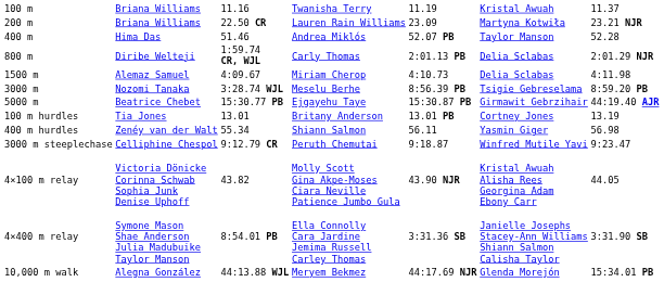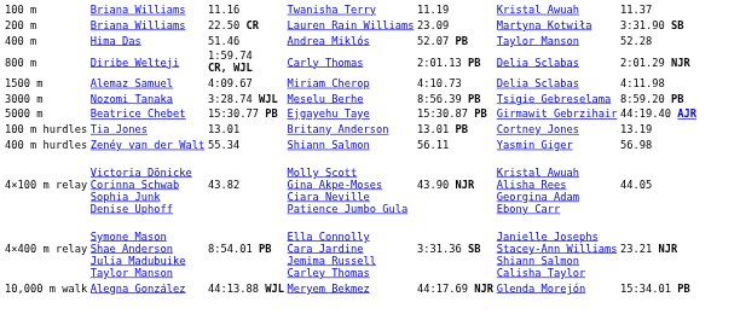 <table>
 <tr>
 <td>100 m<br></td>
 <td><a href='#'>Briana Williams</a><br></td>
 <td>11.16</td>
 <td><a href='#'>Twanisha Terry</a><br></td>
 <td>11.19</td>
 <td><a href='#'>Kristal Awuah</a><br></td>
 <td>11.37</td>
 </tr>
 <tr>
 <td>200 m<br></td>
 <td><a href='#'>Briana Williams</a><br></td>
 <td>22.50 <strong>CR</strong></td>
 <td><a href='#'>Lauren Rain Williams</a><br></td>
 <td>23.09</td>
 <td><a href='#'>Martyna Kotwiła</a><br></td>
-<td>23.21 <strong>NJR</strong></td>
+<td>3:31.90 <strong>SB</strong></td>
 </tr>
 <tr>
 <td>400 m<br></td>
 <td><a href='#'>Hima Das</a><br></td>
 <td>51.46</td>
 <td><a href='#'>Andrea Miklós</a><br></td>
 <td>52.07 <strong>PB</strong></td>
 <td><a href='#'>Taylor Manson</a><br></td>
 <td>52.28</td>
 </tr>
 <tr>
 <td>800 m<br></td>
 <td><a href='#'>Diribe Welteji</a><br></td>
 <td>1:59.74<br><strong>CR, WJL</strong></td>
 <td><a href='#'>Carly Thomas</a><br></td>
 <td>2:01.13 <strong>PB</strong></td>
 <td><a href='#'>Delia Sclabas</a><br></td>
 <td>2:01.29 <strong>NJR</strong></td>
 </tr>
 <tr>
 <td>1500 m<br></td>
 <td><a href='#'>Alemaz Samuel</a><br></td>
 <td>4:09.67</td>
 <td><a href='#'>Miriam Cherop</a><br></td>
 <td>4:10.73</td>
 <td><a href='#'>Delia Sclabas</a><br></td>
 <td>4:11.98</td>
 </tr>
 <tr>
 <td>3000 m<br></td>
 <td><a href='#'>Nozomi Tanaka</a><br></td>
 <td>3:28.74 <strong>WJL</strong></td>
 <td><a href='#'>Meselu Berhe</a><br></td>
 <td>8:56.39 <strong>PB</strong></td>
 <td><a href='#'>Tsigie Gebreselama</a><br></td>
 <td>8:59.20 <strong>PB</strong></td>
 </tr>
 <tr>
 <td>5000 m<br></td>
 <td><a href='#'>Beatrice Chebet</a><br></td>
 <td>15:30.77 <strong>PB</strong></td>
 <td><a href='#'>Ejgayehu Taye</a><br></td>
 <td>15:30.87 <strong>PB</strong></td>
 <td><a href='#'>Girmawit Gebrzihair</a><br></td>
 <td>44:19.40 <strong><a href='#'>AJR</a></strong></td>
 </tr>
 <tr>
 <td>100 m hurdles<br></td>
 <td><a href='#'>Tia Jones</a><br></td>
 <td>13.01</td>
 <td><a href='#'>Britany Anderson</a><br></td>
 <td>13.01 <strong>PB</strong></td>
 <td><a href='#'>Cortney Jones</a><br></td>
 <td>13.19</td>
 </tr>
 <tr>
 <td>400 m hurdles<br></td>
 <td><a href='#'>Zenéy van der Walt</a><br></td>
 <td>55.34</td>
 <td><a href='#'>Shiann Salmon</a><br></td>
 <td>56.11</td>
 <td><a href='#'>Yasmin Giger</a><br></td>
 <td>56.98</td>
 </tr>
 <tr>
-<td>3000 m steeplechase<br></td>
-<td><a href='#'>Celliphine Chespol</a><br></td>
-<td>9:12.79 <strong>CR</strong></td>
-<td><a href='#'>Peruth Chemutai</a><br></td>
-<td>9:18.87</td>
-<td><a href='#'>Winfred Mutile Yavi</a><br></td>
-<td>9:23.47</td>
-</tr>
-<tr>
 <td>4×100 m relay<br></td>
 <td><br><a href='#'>Victoria Dönicke</a><br><a href='#'>Corinna Schwab</a><br><a href='#'>Sophia Junk</a><br><a href='#'>Denise Uphoff</a></td>
 <td>43.82</td>
 <td><br><a href='#'>Molly Scott</a><br><a href='#'>Gina Akpe-Moses</a><br><a href='#'>Ciara Neville</a><br><a href='#'>Patience Jumbo Gula</a></td>
 <td>43.90 <strong>NJR</strong></td>
 <td><br><a href='#'>Kristal Awuah</a><br><a href='#'>Alisha Rees</a><br><a href='#'>Georgina Adam</a><br><a href='#'>Ebony Carr</a></td>
 <td>44.05</td>
 </tr>
 <tr>
 <td>4×400 m relay<br></td>
 <td><br><a href='#'>Symone Mason</a><br><a href='#'>Shae Anderson</a><br><a href='#'>Julia Madubuike</a><br><a href='#'>Taylor Manson</a></td>
 <td>8:54.01 <strong>PB</strong></td>
 <td><br><a href='#'>Ella Connolly</a><br><a href='#'>Cara Jardine</a><br><a href='#'>Jemima Russell</a><br><a href='#'>Carley Thomas</a></td>
 <td>3:31.36 <strong>SB</strong></td>
 <td><br><a href='#'>Janielle Josephs</a><br><a href='#'>Stacey-Ann Williams</a><br><a href='#'>Shiann Salmon</a><br><a href='#'>Calisha Taylor</a></td>
-<td>3:31.90 <strong>SB</strong></td>
+<td>23.21 <strong>NJR</strong></td>
 </tr>
 <tr>
 <td>10,000 m walk<br></td>
 <td><a href='#'>Alegna González</a><br></td>
 <td>44:13.88 <strong>WJL</strong></td>
 <td><a href='#'>Meryem Bekmez</a><br></td>
 <td>44:17.69 <strong>NJR</strong></td>
 <td><a href='#'>Glenda Morejón</a><br></td>
 <td>15:34.01 <strong>PB</strong></td>
 </tr>
 </table>
